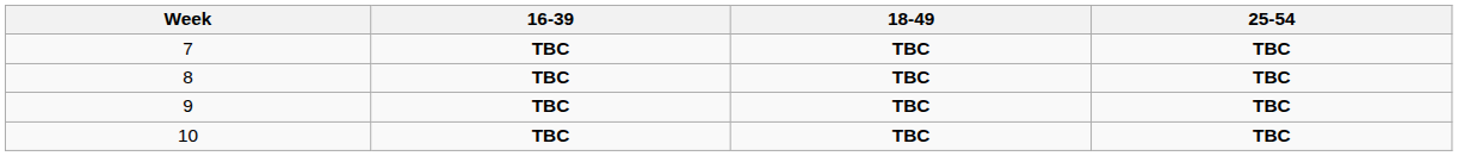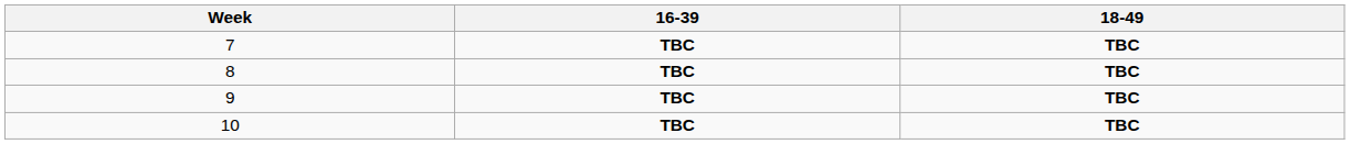 <table class="wikitable" style="width:100%">
 <tr>
 <th>Week</th>
 <th>16-39</th>
 <th>18-49</th>
-<th>25-54</th>
 </tr>
 <tr>
 <td colspan="1" align=center>7</td>
-<td colspan="1" align=center><strong>TBC</strong></td>
 <td colspan="1" align=center><strong>TBC</strong></td>
 <td colspan="1" align=center><strong>TBC</strong></td>
 </tr>
 <tr>
 <td colspan="1" align=center>8</td>
 <td colspan="1" align=center><strong>TBC</strong></td>
 <td colspan="1" align=center><strong>TBC</strong></td>
-<td colspan="1" align=center><strong>TBC</strong></td>
 </tr>
 <tr>
 <td colspan="1" align=center>9</td>
-<td colspan="1" align=center><strong>TBC</strong></td>
 <td colspan="1" align=center><strong>TBC</strong></td>
 <td colspan="1" align=center><strong>TBC</strong></td>
 </tr>
 <tr>
 <td colspan="1" align=center>10</td>
 <td colspan="1" align=center><strong>TBC</strong></td>
 <td colspan="1" align=center><strong>TBC</strong></td>
-<td colspan="1" align=center><strong>TBC</strong></td>
 </tr>
 </table>
